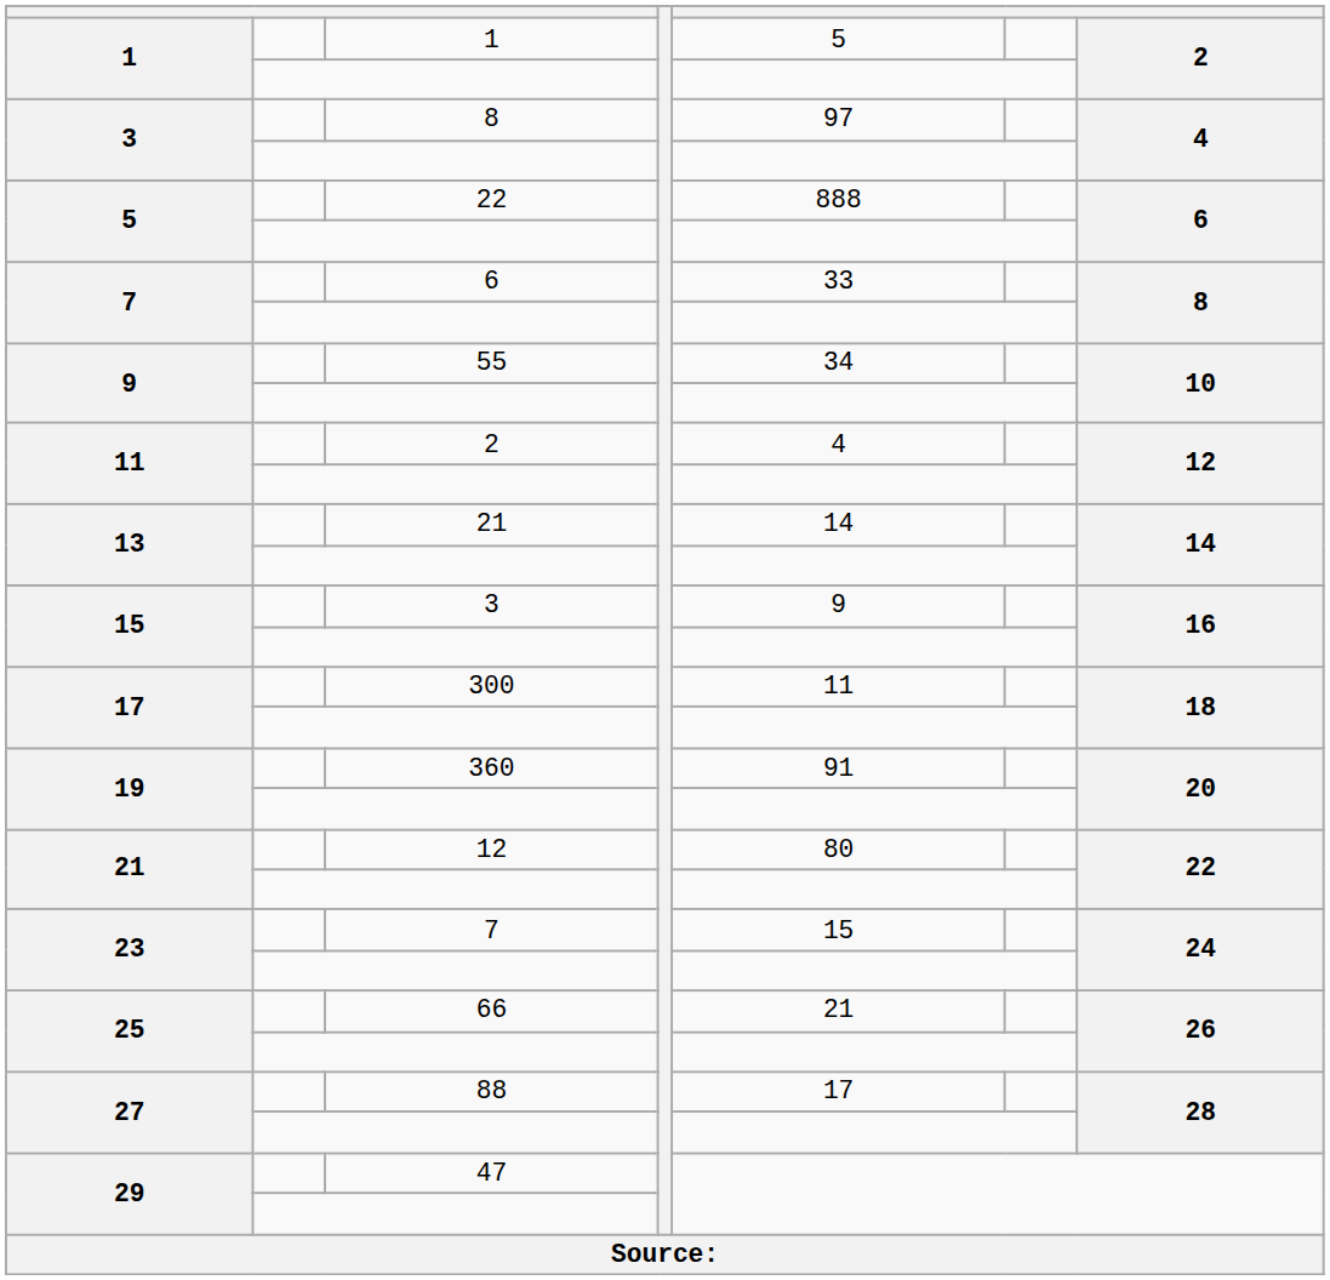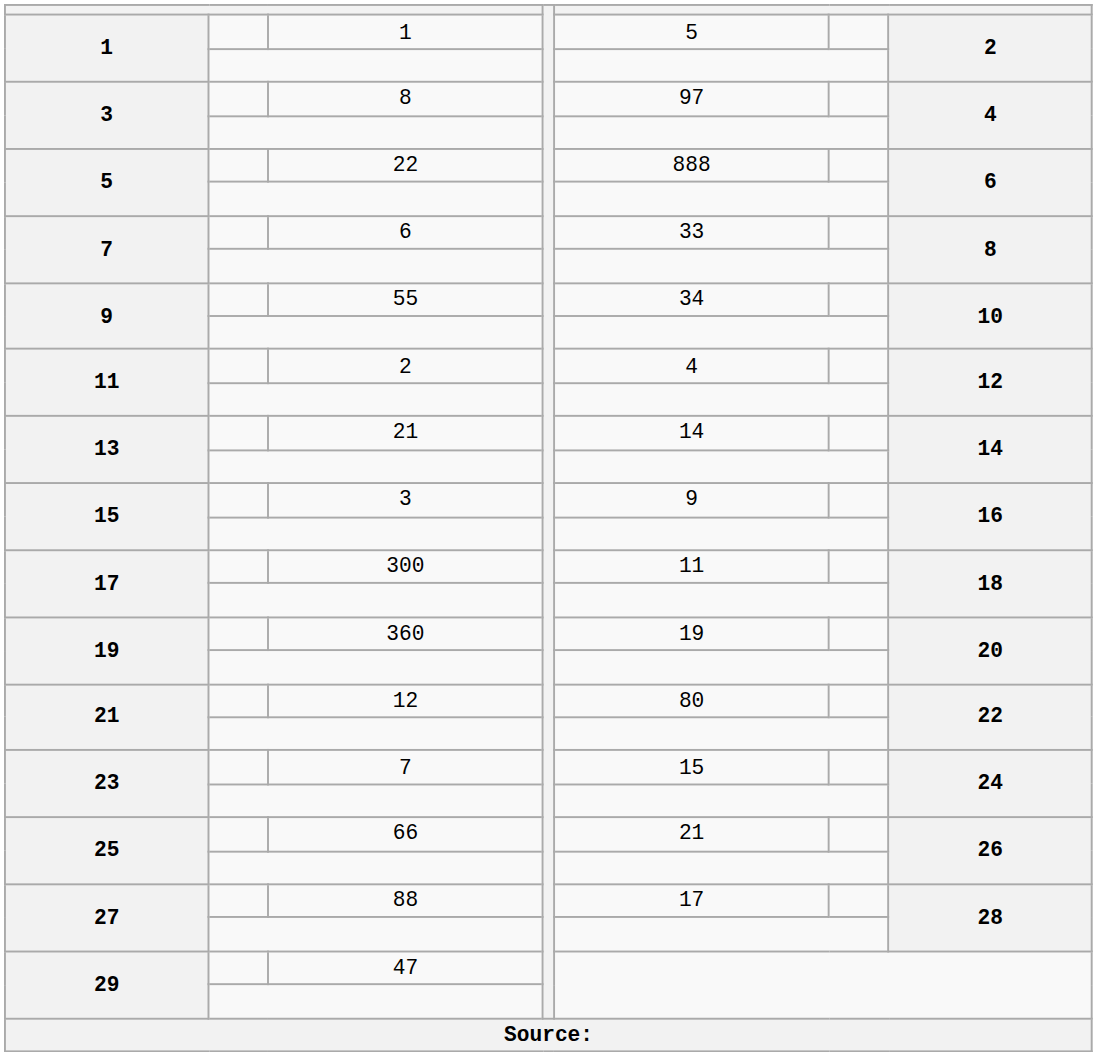 <table class="wikitable" style="font-size: 85%;">
 <tr>
 <th colspan="3" width="275px"></th>
 <th rowspan="31"></th>
 <th colspan="3" width="275px"></th>
 </tr>
 <tr>
 <th rowspan="2">1</th>
 <td align="left"><br></td>
 <td align="center">1</td>
 <td align="center">5</td>
 <td align="left"><br></td>
 <th rowspan="2">2</th>
 </tr>
 <tr>
 <td colspan=2 align="center"><br></td>
 <td colspan=2 align="center"><br></td>
 </tr>
 <tr>
 <th rowspan="2">3</th>
 <td align="left"><br></td>
 <td align="center">8</td>
 <td align="center">97</td>
 <td align="left"><br></td>
 <th rowspan="2">4</th>
 </tr>
 <tr>
 <td colspan=2 align="center"><br></td>
 <td colspan=2 align="center"><br></td>
 </tr>
 <tr>
 <th rowspan="2">5</th>
 <td align="left"><br></td>
 <td align="center">22</td>
 <td align="center">888</td>
 <td align="left"><br></td>
 <th rowspan="2">6</th>
 </tr>
 <tr>
 <td colspan=2 align="center"><br></td>
 <td colspan=2 align="center"><br></td>
 </tr>
 <tr>
 <th rowspan="2">7</th>
 <td align="left"><br></td>
 <td align="center">6</td>
 <td align="center">33</td>
 <td align="left"><br></td>
 <th rowspan="2">8</th>
 </tr>
 <tr>
 <td colspan=2 align="center"><br></td>
 <td colspan=2 align="center"><br></td>
 </tr>
 <tr>
 <th rowspan="2">9</th>
 <td align="left"><br></td>
 <td align="center">55</td>
 <td align="center">34</td>
 <td align="left"><br></td>
 <th rowspan="2">10</th>
 </tr>
 <tr>
 <td colspan=2 align="center"><br></td>
 <td colspan=2 align="center"><br></td>
 </tr>
 <tr>
 <th rowspan="2">11</th>
 <td align="left"><br></td>
 <td align="center">2</td>
 <td align="center">4</td>
 <td align="left"><br></td>
 <th rowspan="2">12</th>
 </tr>
 <tr>
 <td colspan=2 align="center"><br></td>
 <td colspan=2 align="center"><br></td>
 </tr>
 <tr>
 <th rowspan="2">13</th>
 <td align="left"><br></td>
 <td align="center">21</td>
 <td align="center">14</td>
 <td align="left"><br></td>
 <th rowspan="2">14</th>
 </tr>
 <tr>
 <td colspan=2 align="center"><br></td>
 <td colspan=2 align="center"><br></td>
 </tr>
 <tr>
 <th rowspan="2">15</th>
 <td align="left"><br></td>
 <td align="center">3</td>
 <td align="center">9</td>
 <td align="left"><br></td>
 <th rowspan="2">16</th>
 </tr>
 <tr>
 <td colspan=2 align="center"><br></td>
 <td colspan=2 align="center"><br></td>
 </tr>
 <tr>
 <th rowspan="2">17</th>
 <td align="left"><br></td>
 <td align="center">300</td>
 <td align="center">11</td>
 <td align="left"><br></td>
 <th rowspan="2">18</th>
 </tr>
 <tr>
 <td colspan=2 align="center"><br></td>
 <td colspan=2 align="center"><br></td>
 </tr>
 <tr>
 <th rowspan="2">19</th>
 <td align="left"><br></td>
 <td align="center">360</td>
-<td align="center">91</td>
+<td align="center">19</td>
 <td align="left"><br></td>
 <th rowspan="2">20</th>
 </tr>
 <tr>
 <td colspan=2 align="center"><br></td>
 <td colspan=2 align="center"><br></td>
 </tr>
 <tr>
 <th rowspan="2">21</th>
 <td align="left"><br></td>
 <td align="center">12</td>
 <td align="center">80</td>
 <td align="left"><br></td>
 <th rowspan="2">22</th>
 </tr>
 <tr>
 <td colspan=2 align="center"><br></td>
 <td colspan=2 align="center"><br></td>
 </tr>
 <tr>
 <th rowspan="2">23</th>
 <td align="left"><br></td>
 <td align="center">7</td>
 <td align="center">15</td>
 <td align="left"><br></td>
 <th rowspan="2">24</th>
 </tr>
 <tr>
 <td colspan=2 align="center"><br></td>
 <td colspan=2 align="center"><br></td>
 </tr>
 <tr>
 <th rowspan="2">25</th>
 <td align="left"><br></td>
 <td align="center">66</td>
 <td align="center">21</td>
 <td align="left"><br></td>
 <th rowspan="2">26</th>
 </tr>
 <tr>
 <td colspan=2 align="center"><br></td>
 <td colspan=2 align="center"><br></td>
 </tr>
 <tr>
 <th rowspan="2">27</th>
 <td align="left"><br></td>
 <td align="center">88</td>
 <td align="center">17</td>
 <td align="left"><br></td>
 <th rowspan="2">28</th>
 </tr>
 <tr>
 <td colspan=2 align="center"><br></td>
 <td colspan=2 align="center"><br></td>
 </tr>
 <tr>
 <th rowspan="2">29</th>
 <td align="left"><br></td>
 <td align="center">47</td>
 <td rowspan="2" colspan="3"></td>
 </tr>
 <tr>
 <td colspan=2 align="center"><br></td>
 </tr>
 <tr>
 <th colspan="7">Source:</th>
 </tr>
 </table>
